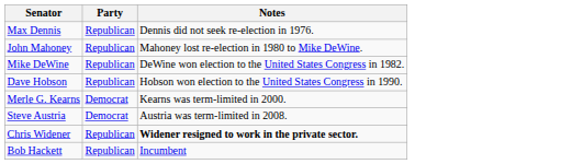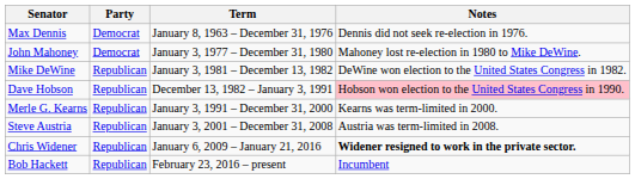 <table class=wikitable>
 <tr valign=bottom>
 <th>Senator</th>
 <th>Party</th>
+<th>Term</th>
 <th>Notes</th>
 </tr>
 <tr>
 <td><a href='#'>Max Dennis</a></td>
-<td><a href='#'>Republican</a></td>
+<td><a href='#'>Democrat</a></td>
+<td>January 8, 1963 – December 31, 1976</td>
 <td>Dennis did not seek re-election in 1976.</td>
 </tr>
 <tr>
 <td><a href='#'>John Mahoney</a></td>
-<td><a href='#'>Republican</a></td>
+<td><a href='#'>Democrat</a></td>
+<td>January 3, 1977 – December 31, 1980</td>
 <td>Mahoney lost re-election in 1980 to <a href='#'>Mike DeWine</a>.</td>
 </tr>
 <tr>
 <td><a href='#'>Mike DeWine</a></td>
 <td><a href='#'>Republican</a></td>
+<td>January 3, 1981 – December 13, 1982</td>
 <td>DeWine won election to the <a href='#'>United States Congress</a> in 1982.</td>
 </tr>
 <tr>
 <td><a href='#'>Dave Hobson</a></td>
 <td><a href='#'>Republican</a></td>
-<td>Hobson won election to the <a href='#'>United States Congress</a> in 1990.</td>
+<td>December 13, 1982 – January 3, 1991</td>
+<td style="background: pink;">Hobson won election to the <a href='#'>United States Congress</a> in 1990.</td>
 </tr>
 <tr>
 <td><a href='#'>Merle G. Kearns</a></td>
-<td><a href='#'>Democrat</a></td>
+<td><a href='#'>Republican</a></td>
+<td>January 3, 1991 – December 31, 2000</td>
 <td>Kearns was term-limited in 2000.</td>
 </tr>
 <tr>
 <td><a href='#'>Steve Austria</a></td>
-<td><a href='#'>Democrat</a></td>
+<td><a href='#'>Republican</a></td>
+<td>January 3, 2001 – December 31, 2008</td>
 <td>Austria was term-limited in 2008.</td>
 </tr>
 <tr>
 <td><a href='#'>Chris Widener</a></td>
 <td><a href='#'>Republican</a></td>
+<td>January 6, 2009 – January 21, 2016</td>
 <td><strong>Widener resigned to work in the private sector.</strong></td>
 </tr>
 <tr>
 <td><a href='#'>Bob Hackett</a></td>
 <td><a href='#'>Republican</a></td>
+<td>February 23, 2016 – present</td>
 <td><a href='#'>Incumbent</a></td>
 </tr>
 </table>
